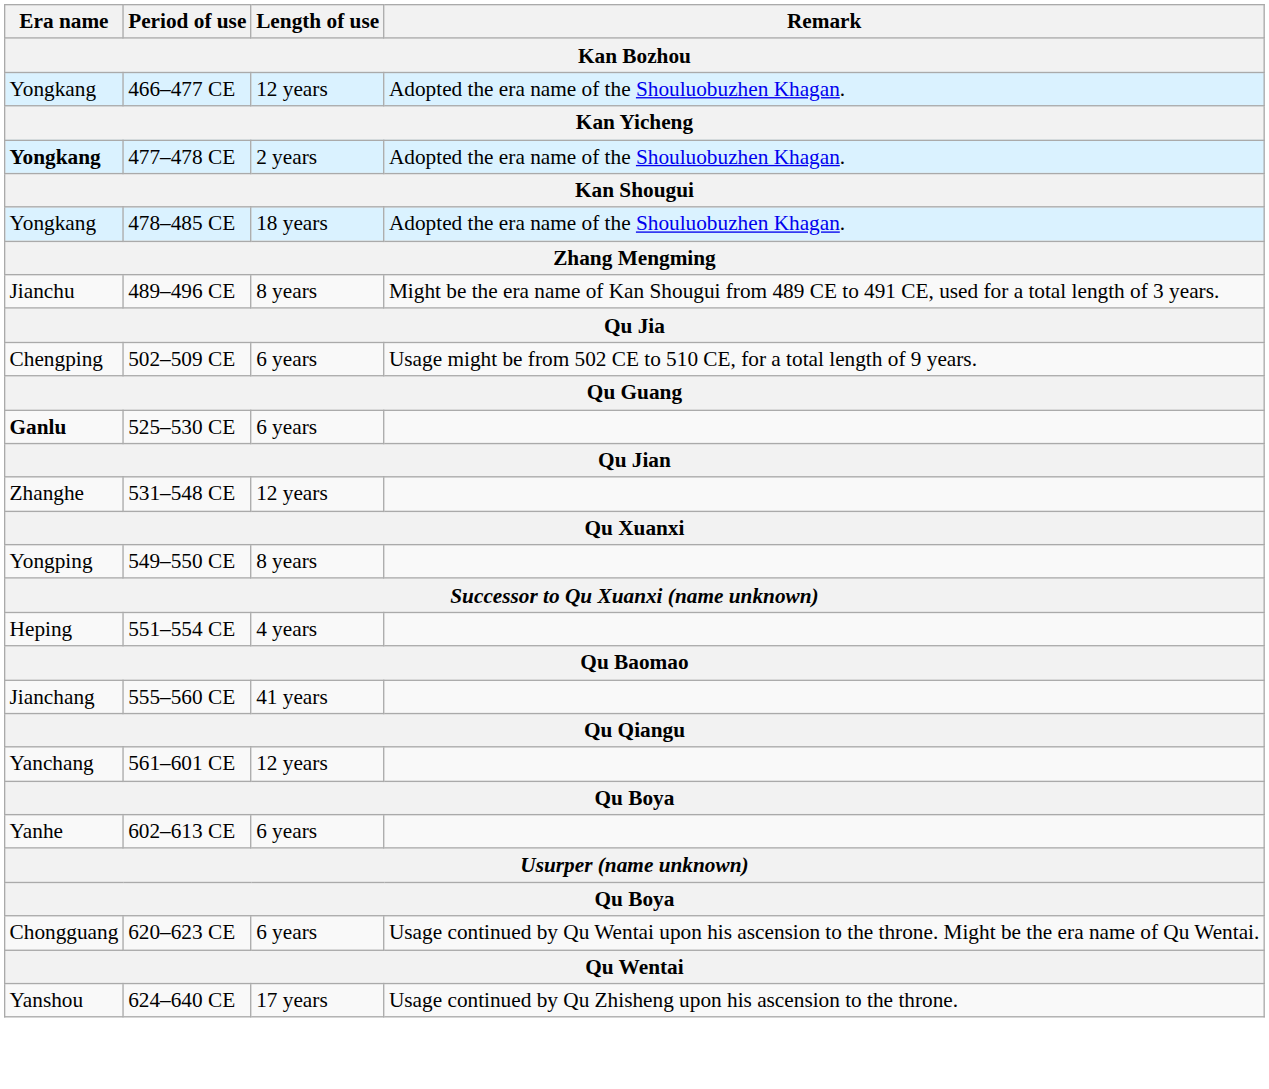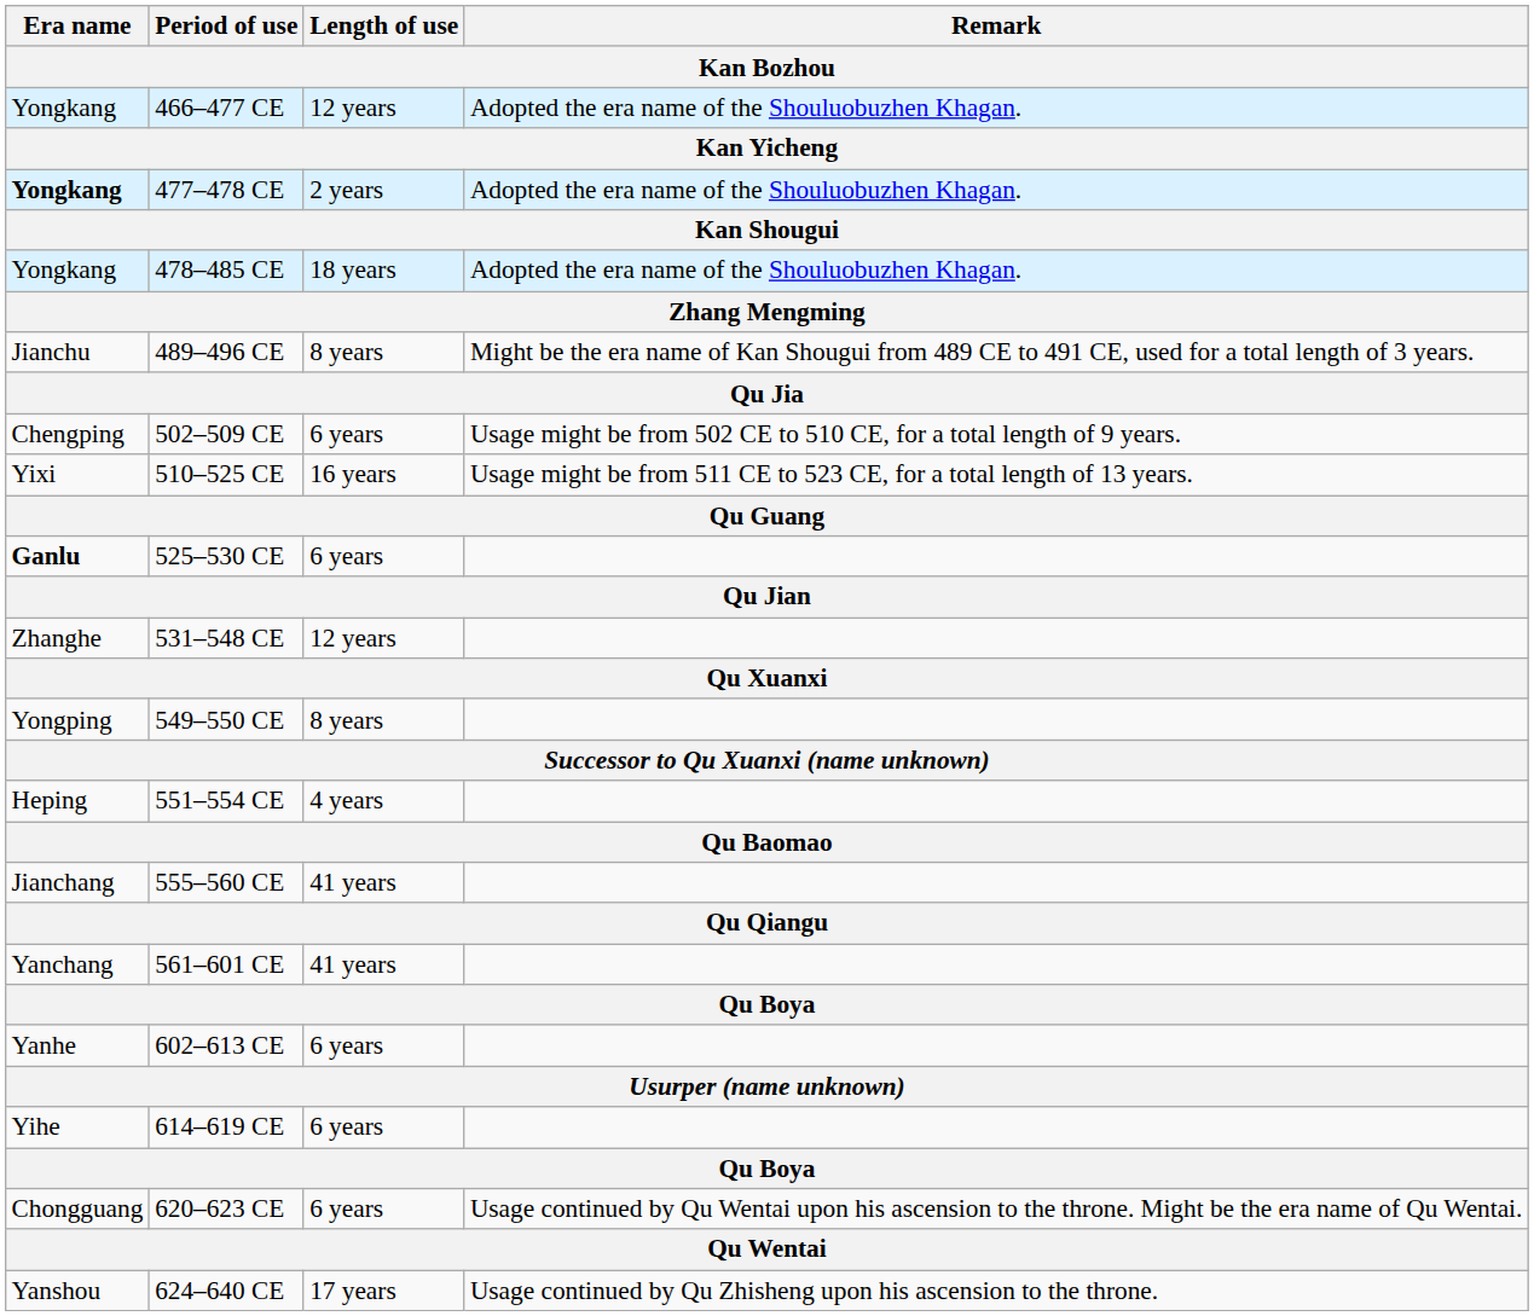 <table class="wikitable">
 <tr>
 <th>Era name</th>
 <th>Period of use</th>
 <th>Length of use</th>
 <th>Remark</th>
 </tr>
 <tr>
 <th colspan="4">Kan Bozhou<br></th>
 </tr>
 <tr style="background:#DAF2FF;">
 <td>Yongkang<br></td>
 <td>466–477 CE</td>
 <td>12 years</td>
 <td>Adopted the era name of the <a href='#'>Shouluobuzhen Khagan</a>.</td>
 </tr>
 <tr>
 <th colspan="4">Kan Yicheng<br></th>
 </tr>
 <tr style="background:#DAF2FF;">
 <td><strong>Yongkang<br></strong></td>
 <td>477–478 CE</td>
 <td>2 years</td>
 <td>Adopted the era name of the <a href='#'>Shouluobuzhen Khagan</a>.</td>
 </tr>
 <tr>
 <th colspan="4">Kan Shougui<br></th>
 </tr>
 <tr style="background:#DAF2FF;">
 <td>Yongkang<br></td>
 <td>478–485 CE</td>
 <td>18 years</td>
 <td>Adopted the era name of the <a href='#'>Shouluobuzhen Khagan</a>.</td>
 </tr>
 <tr>
 <th colspan="4">Zhang Mengming<br></th>
 </tr>
 <tr>
 <td>Jianchu<br></td>
 <td>489–496 CE</td>
 <td>8 years</td>
 <td>Might be the era name of Kan Shougui from 489 CE to 491 CE, used for a total length of 3 years.</td>
 </tr>
 <tr>
 <th colspan="4">Qu Jia<br></th>
 </tr>
 <tr>
 <td>Chengping<br></td>
 <td>502–509 CE</td>
 <td>6 years</td>
 <td>Usage might be from 502 CE to 510 CE, for a total length of 9 years.</td>
 </tr>
 <tr>
+<td>Yixi<br></td>
+<td>510–525 CE</td>
+<td>16 years</td>
+<td>Usage might be from 511 CE to 523 CE, for a total length of 13 years.</td>
+</tr>
+<tr>
 <th colspan="4">Qu Guang<br></th>
 </tr>
 <tr>
 <td><strong>Ganlu<br></strong></td>
 <td>525–530 CE</td>
 <td>6 years</td>
 <td></td>
 </tr>
 <tr>
 <th colspan="4">Qu Jian<br></th>
 </tr>
 <tr>
 <td>Zhanghe<br></td>
 <td>531–548 CE</td>
 <td>12 years</td>
 <td></td>
 </tr>
 <tr>
 <th colspan="4">Qu Xuanxi<br></th>
 </tr>
 <tr>
 <td>Yongping<br></td>
 <td>549–550 CE</td>
 <td>8 years</td>
 <td></td>
 </tr>
 <tr>
 <th colspan="4"><em>Successor to Qu Xuanxi (name unknown)</em><br></th>
 </tr>
 <tr>
 <td>Heping<br></td>
 <td>551–554 CE</td>
 <td>4 years</td>
 <td></td>
 </tr>
 <tr>
 <th colspan="4">Qu Baomao<br></th>
 </tr>
 <tr>
 <td>Jianchang<br></td>
 <td>555–560 CE</td>
 <td>41 years</td>
 <td></td>
 </tr>
 <tr>
 <th colspan="4">Qu Qiangu<br></th>
 </tr>
 <tr>
 <td>Yanchang<br></td>
 <td>561–601 CE</td>
-<td>12 years</td>
+<td>41 years</td>
 <td></td>
 </tr>
 <tr>
 <th colspan="4">Qu Boya<br></th>
 </tr>
 <tr>
 <td>Yanhe<br></td>
 <td>602–613 CE</td>
 <td>6 years</td>
 <td></td>
 </tr>
 <tr>
 <th colspan="4"><em>Usurper (name unknown)</em><br></th>
+</tr>
+<tr>
+<td>Yihe<br></td>
+<td>614–619 CE</td>
+<td>6 years</td>
+<td></td>
 </tr>
 <tr>
 <th colspan="4">Qu Boya<br></th>
 </tr>
 <tr>
 <td>Chongguang<br></td>
 <td>620–623 CE</td>
 <td>6 years</td>
 <td>Usage continued by Qu Wentai upon his ascension to the throne. Might be the era name of Qu Wentai.</td>
 </tr>
 <tr>
 <th colspan="4">Qu Wentai<br></th>
 </tr>
 <tr>
 <td>Yanshou<br></td>
 <td>624–640 CE</td>
 <td>17 years</td>
 <td>Usage continued by Qu Zhisheng upon his ascension to the throne.</td>
 </tr>
 </table>
